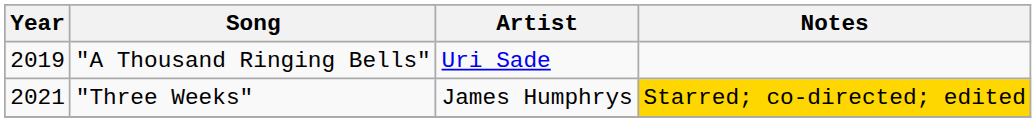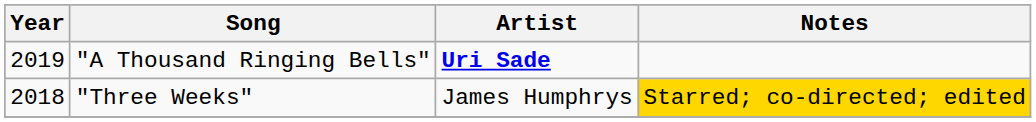 <table class="wikitable sortable">
 <tr>
 <th>Year</th>
 <th>Song</th>
 <th>Artist</th>
 <th class="unsortable">Notes</th>
 </tr>
 <tr>
 <td>2019</td>
 <td>"A Thousand Ringing Bells"</td>
-<td><a href='#'>Uri Sade</a></td>
+<td><strong><a href='#'>Uri Sade</a></strong></td>
 <td></td>
 </tr>
 <tr>
-<td>2021</td>
+<td>2018</td>
 <td>"Three Weeks"</td>
 <td>James Humphrys</td>
 <td style="background: gold;">Starred; co-directed; edited</td>
 </tr>
 <tr>
 </tr>
 </table>
